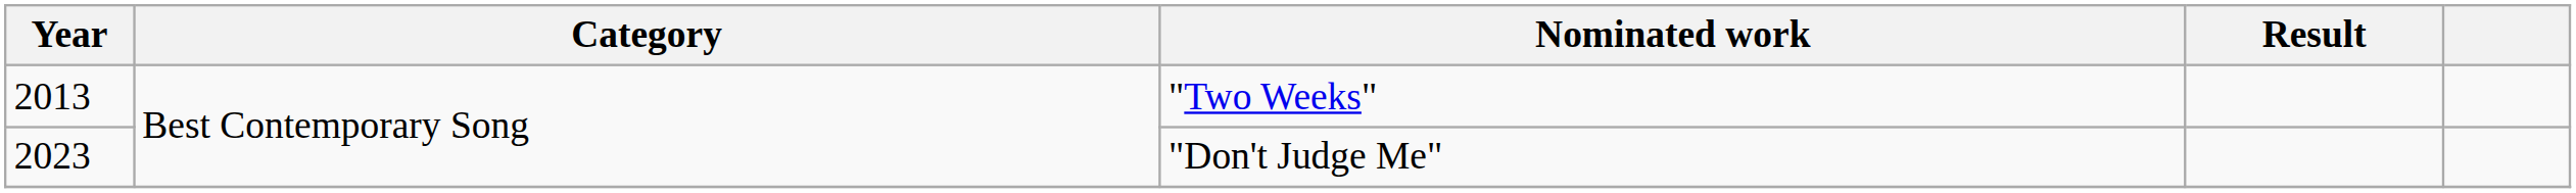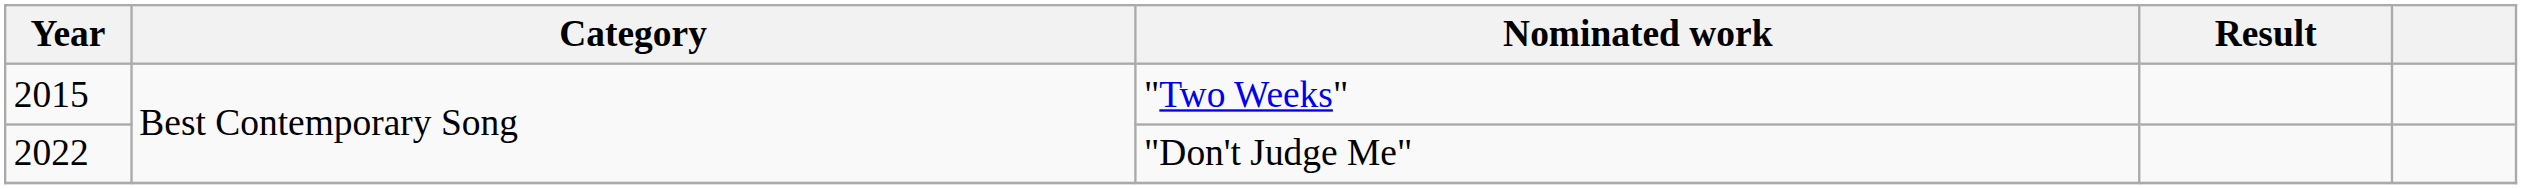 <table class="wikitable" style="width:85%;">
 <tr>
 <th width=5%>Year</th>
 <th style="width:40%;">Category</th>
 <th style="width:40%;">Nominated work</th>
 <th style="width:10%;">Result</th>
 <th width=5%></th>
 </tr>
 <tr>
-<td>2013</td>
+<td>2015</td>
 <td rowspan="2">Best Contemporary Song</td>
 <td>"<a href='#'>Two Weeks</a>"</td>
 <td></td>
 <td></td>
 </tr>
 <tr>
-<td>2023</td>
+<td>2022</td>
 <td>"Don't Judge Me" </td>
 <td></td>
 <td></td>
 </tr>
 <tr>
 </tr>
 </table>
